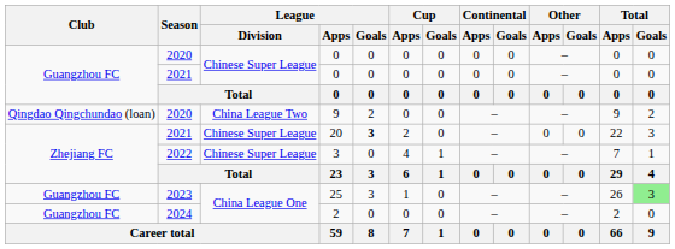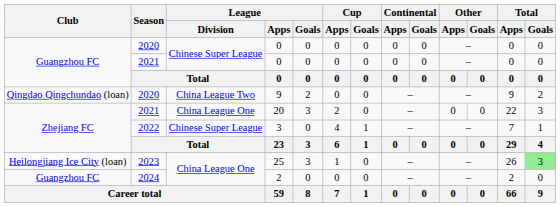 <table class="wikitable" style="text-align: center">
 <tr>
 <th rowspan="2">Club</th>
 <th rowspan="2">Season</th>
 <th colspan="3">League</th>
 <th colspan="2">Cup</th>
 <th colspan="2">Continental</th>
 <th colspan="2">Other</th>
 <th colspan="2">Total</th>
 </tr>
 <tr>
 <th>Division</th>
 <th>Apps</th>
 <th>Goals</th>
 <th>Apps</th>
 <th>Goals</th>
 <th>Apps</th>
 <th>Goals</th>
 <th>Apps</th>
 <th>Goals</th>
 <th>Apps</th>
 <th>Goals</th>
 </tr>
 <tr>
 <td rowspan="3"><a href='#'>Guangzhou FC</a></td>
 <td><a href='#'>2020</a></td>
 <td rowspan="2"><a href='#'>Chinese Super League</a></td>
 <td>0</td>
 <td>0</td>
 <td>0</td>
 <td>0</td>
 <td>0</td>
 <td>0</td>
 <td colspan="2">–</td>
 <td>0</td>
 <td>0</td>
 </tr>
 <tr>
 <td><a href='#'>2021</a></td>
 <td>0</td>
 <td>0</td>
 <td>0</td>
 <td>0</td>
 <td>0</td>
 <td>0</td>
 <td colspan="2">–</td>
 <td>0</td>
 <td>0</td>
 </tr>
 <tr>
 <th colspan=2>Total</th>
 <th>0</th>
 <th>0</th>
 <th>0</th>
 <th>0</th>
 <th>0</th>
 <th>0</th>
 <th>0</th>
 <th>0</th>
 <th>0</th>
 <th>0</th>
 </tr>
 <tr>
 <td><a href='#'>Qingdao Qingchundao</a> (loan)</td>
 <td><a href='#'>2020</a></td>
 <td><a href='#'>China League Two</a></td>
 <td>9</td>
 <td>2</td>
 <td>0</td>
 <td>0</td>
 <td colspan="2">–</td>
 <td colspan="2">–</td>
 <td>9</td>
 <td>2</td>
 </tr>
 <tr>
 <td rowspan=3><a href='#'>Zhejiang FC</a></td>
 <td><a href='#'>2021</a></td>
-<td><a href='#'>Chinese Super League</a></td>
+<td><a href='#'>China League One</a></td>
 <td>20</td>
-<td><strong>3</strong></td>
+<td>3</td>
 <td>2</td>
 <td>0</td>
 <td colspan="2">–</td>
 <td>0</td>
 <td>0</td>
 <td>22</td>
 <td>3</td>
 </tr>
 <tr>
 <td><a href='#'>2022</a></td>
 <td><a href='#'>Chinese Super League</a></td>
 <td>3</td>
 <td>0</td>
 <td>4</td>
 <td>1</td>
 <td colspan="2">–</td>
 <td colspan="2">–</td>
 <td>7</td>
 <td>1</td>
 </tr>
 <tr>
 <th colspan=2>Total</th>
 <th>23</th>
 <th>3</th>
 <th>6</th>
 <th>1</th>
 <th>0</th>
 <th>0</th>
 <th>0</th>
 <th>0</th>
 <th>29</th>
 <th>4</th>
 </tr>
 <tr>
-<td><a href='#'>Guangzhou FC</a></td>
+<td><a href='#'>Heilongjiang Ice City</a> (loan)</td>
 <td><a href='#'>2023</a></td>
 <td rowspan=2><a href='#'>China League One</a></td>
 <td>25</td>
 <td>3</td>
 <td>1</td>
 <td>0</td>
 <td colspan="2">–</td>
 <td colspan="2">–</td>
 <td>26</td>
 <td style="background: lightgreen;">3</td>
 </tr>
 <tr>
 <td><a href='#'>Guangzhou FC</a></td>
 <td><a href='#'>2024</a></td>
 <td>2</td>
 <td>0</td>
 <td>0</td>
 <td>0</td>
 <td colspan="2">–</td>
 <td colspan="2">–</td>
 <td>2</td>
 <td>0</td>
 </tr>
 <tr>
 <th colspan=3>Career total</th>
 <th>59</th>
 <th>8</th>
 <th>7</th>
 <th>1</th>
 <th>0</th>
 <th>0</th>
 <th>0</th>
 <th>0</th>
 <th>66</th>
 <th>9</th>
 </tr>
 </table>
